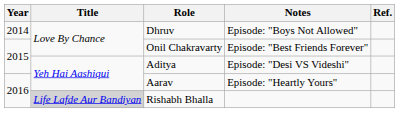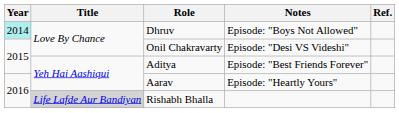 <table class="wikitable sortable">
 <tr>
 <th>Year</th>
 <th>Title</th>
 <th>Role</th>
 <th>Notes</th>
 <th>Ref.</th>
 </tr>
 <tr>
-<td>2014</td>
+<td style="background: paleturquoise;">2014</td>
 <td rowspan="2"><em>Love By Chance</em></td>
 <td>Dhruv</td>
 <td>Episode: "Boys Not Allowed"</td>
 <td></td>
 </tr>
 <tr>
 <td rowspan="2">2015</td>
 <td>Onil Chakravarty</td>
-<td>Episode: "Best Friends Forever"</td>
+<td>Episode: "Desi VS Videshi"</td>
 <td></td>
 </tr>
 <tr>
 <td rowspan="2"><em><a href='#'>Yeh Hai Aashiqui</a></em></td>
 <td>Aditya</td>
-<td>Episode: "Desi VS Videshi"</td>
+<td>Episode: "Best Friends Forever"</td>
 <td></td>
 </tr>
 <tr>
 <td rowspan="2">2016</td>
 <td>Aarav</td>
 <td>Episode: "Heartly Yours"</td>
 <td></td>
 </tr>
 <tr>
 <td style="background: lightgrey;"><em><a href='#'>Life Lafde Aur Bandiyan</a></em></td>
 <td>Rishabh Bhalla</td>
 <td></td>
 <td></td>
 </tr>
 </table>
